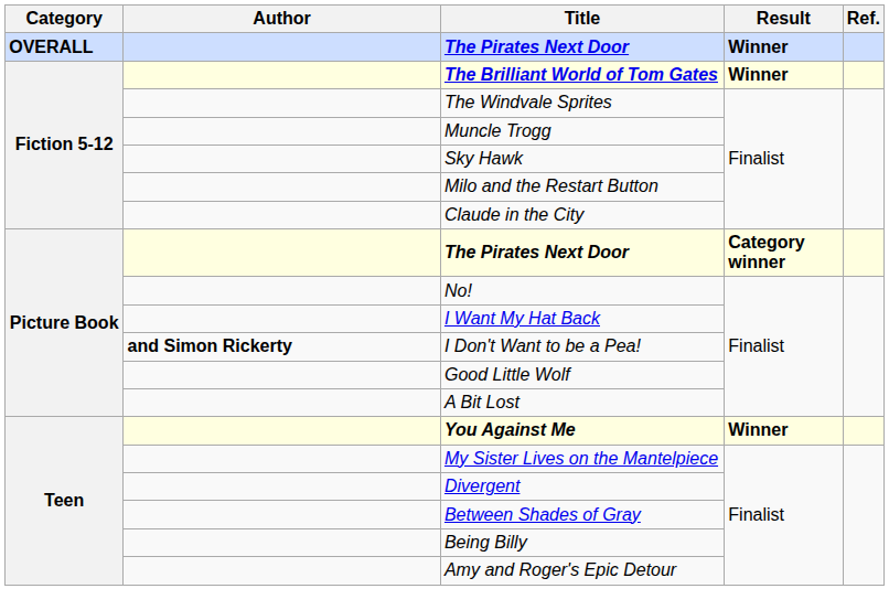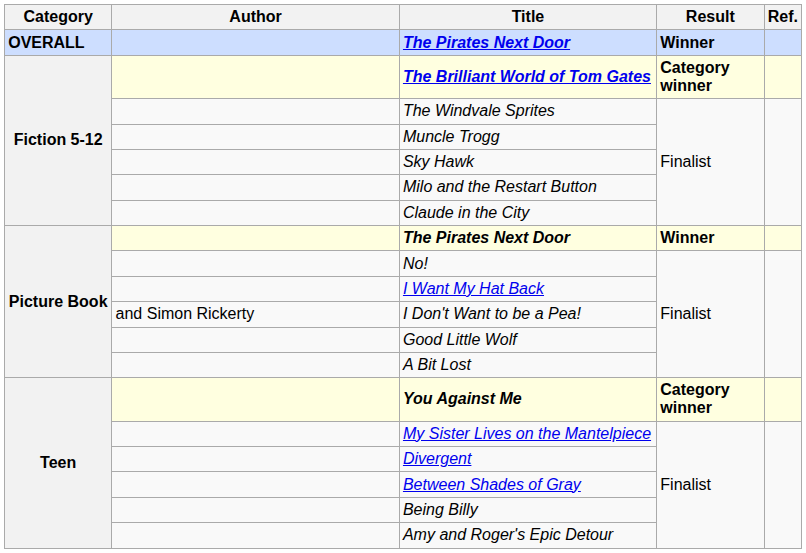 <table class="wikitable sortable">
 <tr>
 <th style="width:100px">Category</th>
 <th style="width:280px">Author</th>
 <th style="width:250px">Title</th>
 <th style="width:100px">Result</th>
 <th style="width:20px">Ref.</th>
 </tr>
 <tr style="background:#cddeff">
 <td><strong>OVERALL</strong></td>
 <td><strong></strong></td>
 <td><strong><em><a href='#'>The Pirates Next Door</a></em></strong></td>
 <td><strong>Winner</strong></td>
 <td></td>
 </tr>
 <tr style="background:lightyellow;">
 <th rowspan="6">Fiction 5-12</th>
 <td><strong></strong></td>
 <td><strong><em><a href='#'>The Brilliant World of Tom Gates</a></em></strong></td>
-<td><strong>Winner</strong></td>
+<td><strong>Category winner</strong></td>
 <td></td>
 </tr>
 <tr>
 <td></td>
 <td><em>The Windvale Sprites</em></td>
 <td rowspan="5">Finalist</td>
 <td rowspan="5"></td>
 </tr>
 <tr>
 <td></td>
 <td><em>Muncle Trogg</em></td>
 </tr>
 <tr>
 <td></td>
 <td><em>Sky Hawk</em></td>
 </tr>
 <tr>
 <td></td>
 <td><em>Milo and the Restart Button</em></td>
 </tr>
 <tr>
 <td></td>
 <td><em>Claude in the City</em></td>
 </tr>
 <tr style="background:lightyellow;">
 <th rowspan="6">Picture Book</th>
 <td><strong></strong></td>
 <td><strong><em>The Pirates Next Door</em></strong></td>
-<td><strong>Category winner</strong></td>
+<td><strong>Winner</strong></td>
 <td></td>
 </tr>
 <tr>
 <td></td>
 <td><em>No!</em></td>
 <td rowspan="5">Finalist</td>
 <td rowspan="5"></td>
 </tr>
 <tr>
 <td></td>
 <td><em><a href='#'>I Want My Hat Back</a></em></td>
 </tr>
 <tr>
-<td><strong> and Simon Rickerty</strong></td>
+<td> and Simon Rickerty</td>
 <td><em>I Don't Want to be a Pea!</em></td>
 </tr>
 <tr>
 <td></td>
 <td><em>Good Little Wolf</em></td>
 </tr>
 <tr>
 <td></td>
 <td><em>A Bit Lost</em></td>
 </tr>
 <tr style="background:lightyellow;">
 <th rowspan="6">Teen</th>
 <td><strong></strong></td>
 <td><strong><em>You Against Me</em></strong></td>
-<td><strong>Winner</strong></td>
+<td><strong>Category winner</strong></td>
 <td></td>
 </tr>
 <tr>
 <td></td>
 <td><em><a href='#'>My Sister Lives on the Mantelpiece</a></em></td>
 <td rowspan="5">Finalist</td>
 <td rowspan="5"></td>
 </tr>
 <tr>
 <td></td>
 <td><em><a href='#'>Divergent</a></em></td>
 </tr>
 <tr>
 <td></td>
 <td><em><a href='#'>Between Shades of Gray</a></em></td>
 </tr>
 <tr>
 <td></td>
 <td><em>Being Billy</em></td>
 </tr>
 <tr>
 <td></td>
 <td><em>Amy and Roger's Epic Detour</em></td>
 </tr>
 </table>
